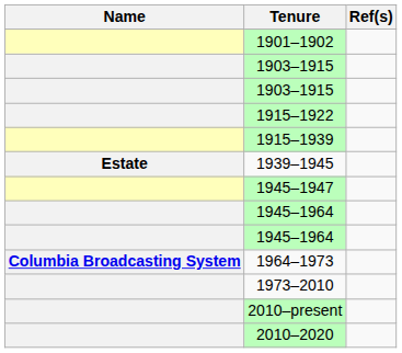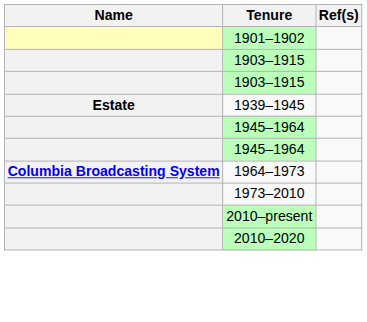 <table class="wikitable sortable plainrowheaders"  style="text-align:center;">
 <tr>
 <th scope="col">Name</th>
 <th scope="col">Tenure</th>
 <th scope="col" class="unsortable">Ref(s)</th>
 </tr>
 <tr>
 <th scope="row" scope="row" style="background:#ffb;"></th>
 <td style="background:#bfb;">1901–1902</td>
 <td></td>
 </tr>
 <tr>
 <th scope="row"></th>
 <td style="background:#bfb;">1903–1915</td>
 <td></td>
 </tr>
 <tr>
 <th scope="row"></th>
 <td style="background:#bfb;">1903–1915</td>
 <td></td>
 </tr>
 <tr>
-<th scope="row"></th>
-<td style="background:#bfb;">1915–1922</td>
-<td></td>
-</tr>
-<tr>
-<th scope="row" scope="row" style="background:#ffb;"></th>
-<td style="background:#bfb;">1915–1939</td>
-<td></td>
-</tr>
-<tr>
 <th scope="row"> Estate</th>
 <td>1939–1945</td>
-<td></td>
-</tr>
-<tr>
-<th scope="row" scope="row" style="background:#ffb;"></th>
-<td style="background:#bfb;">1945–1947</td>
 <td></td>
 </tr>
 <tr>
 <th scope="row"></th>
 <td style="background:#bfb;">1945–1964</td>
 <td></td>
 </tr>
 <tr>
 <th scope="row"></th>
 <td style="background:#bfb;">1945–1964</td>
 <td></td>
 </tr>
 <tr>
 <th scope="row"><a href='#'>Columbia Broadcasting System</a></th>
 <td>1964–1973</td>
 <td></td>
 </tr>
 <tr>
 <th scope="row"></th>
 <td>1973–2010</td>
 <td></td>
 </tr>
 <tr>
 <th scope="row"></th>
 <td style="background:#bfb;">2010–present</td>
 <td></td>
 </tr>
 <tr>
 <th scope="row"></th>
 <td style="background:#bfb;">2010–2020</td>
 <td></td>
 </tr>
 </table>
